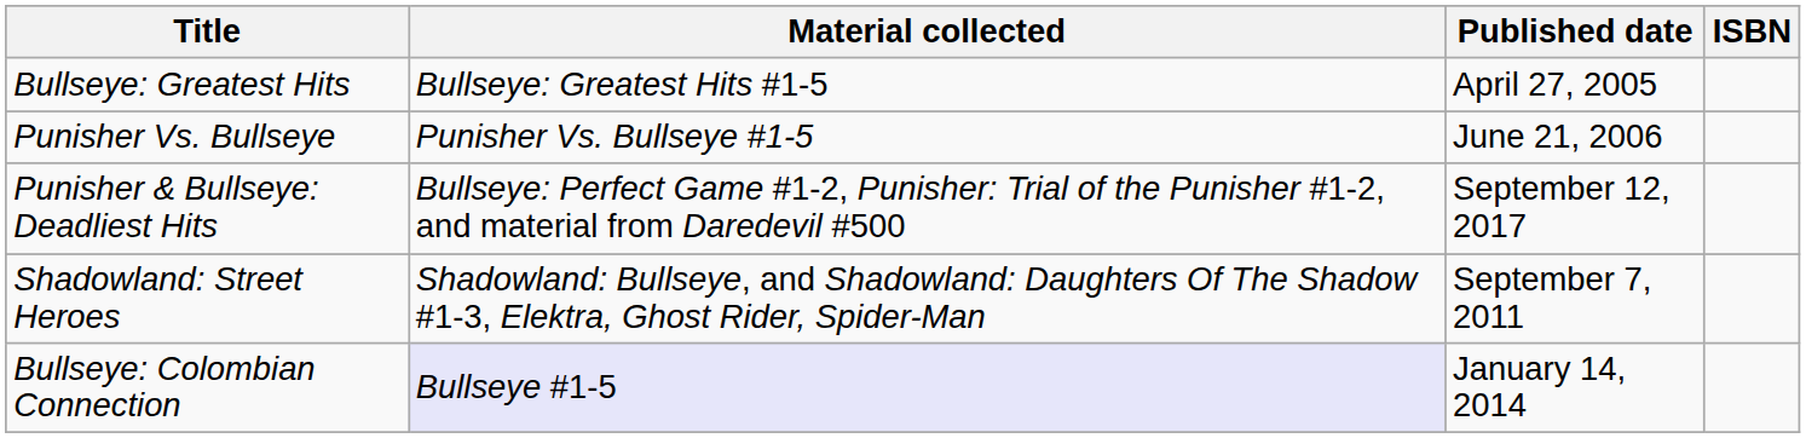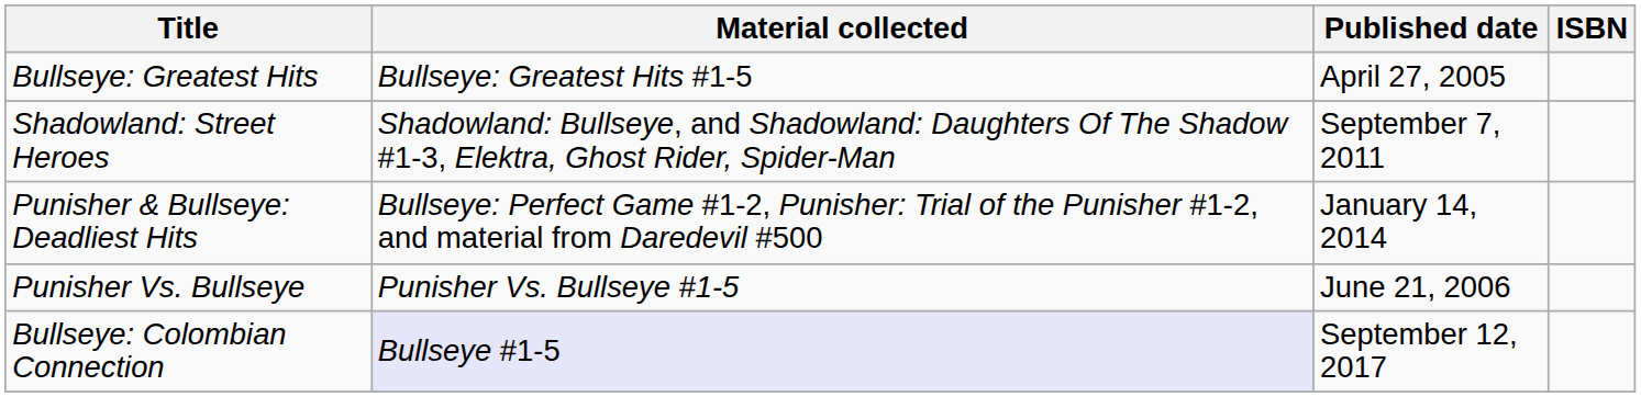 <table class="wikitable">
 <tr>
 <th>Title</th>
 <th>Material collected</th>
 <th>Published date</th>
 <th>ISBN</th>
 </tr>
 <tr>
 <td><em>Bullseye: Greatest Hits</em></td>
 <td><em>Bullseye: Greatest Hits</em> #1-5</td>
 <td>April 27, 2005</td>
 <td></td>
 </tr>
 <tr>
+<td><em>Shadowland: Street Heroes</em></td>
+<td><em>Shadowland: Bullseye</em>, and <em>Shadowland: Daughters Of The Shadow</em> #1-3, <em>Elektra, Ghost Rider, Spider-Man</em></td>
+<td>September 7, 2011</td>
+<td></td>
+</tr>
+<tr>
+<td><em>Punisher & Bullseye: Deadliest Hits</em></td>
+<td><em>Bullseye: Perfect Game</em> #1-2, <em>Punisher: Trial of the Punisher</em> #1-2, and material from <em>Daredevil</em> #500</td>
+<td>January 14, 2014</td>
+<td></td>
+</tr>
+<tr>
 <td><em>Punisher Vs. Bullseye</em></td>
 <td><em>Punisher Vs. Bullseye #1-5</em></td>
 <td>June 21, 2006</td>
 <td></td>
 </tr>
 <tr>
-<td><em>Punisher & Bullseye: Deadliest Hits</em></td>
-<td><em>Bullseye: Perfect Game</em> #1-2, <em>Punisher: Trial of the Punisher</em> #1-2, and material from <em>Daredevil</em> #500</td>
+<td><em>Bullseye: Colombian Connection</em></td>
+<td style="background: lavender;"><em>Bullseye</em> #1-5</td>
 <td>September 12, 2017</td>
 <td></td>
 </tr>
-<tr>
-<td><em>Shadowland: Street Heroes</em></td>
-<td><em>Shadowland: Bullseye</em>, and <em>Shadowland: Daughters Of The Shadow</em> #1-3, <em>Elektra, Ghost Rider, Spider-Man</em></td>
-<td>September 7, 2011</td>
-<td></td>
-</tr>
-<tr>
-<td><em>Bullseye: Colombian Connection</em></td>
-<td style="background: lavender;"><em>Bullseye</em> #1-5</td>
-<td>January 14, 2014</td>
-<td></td>
-</tr>
 </table>
